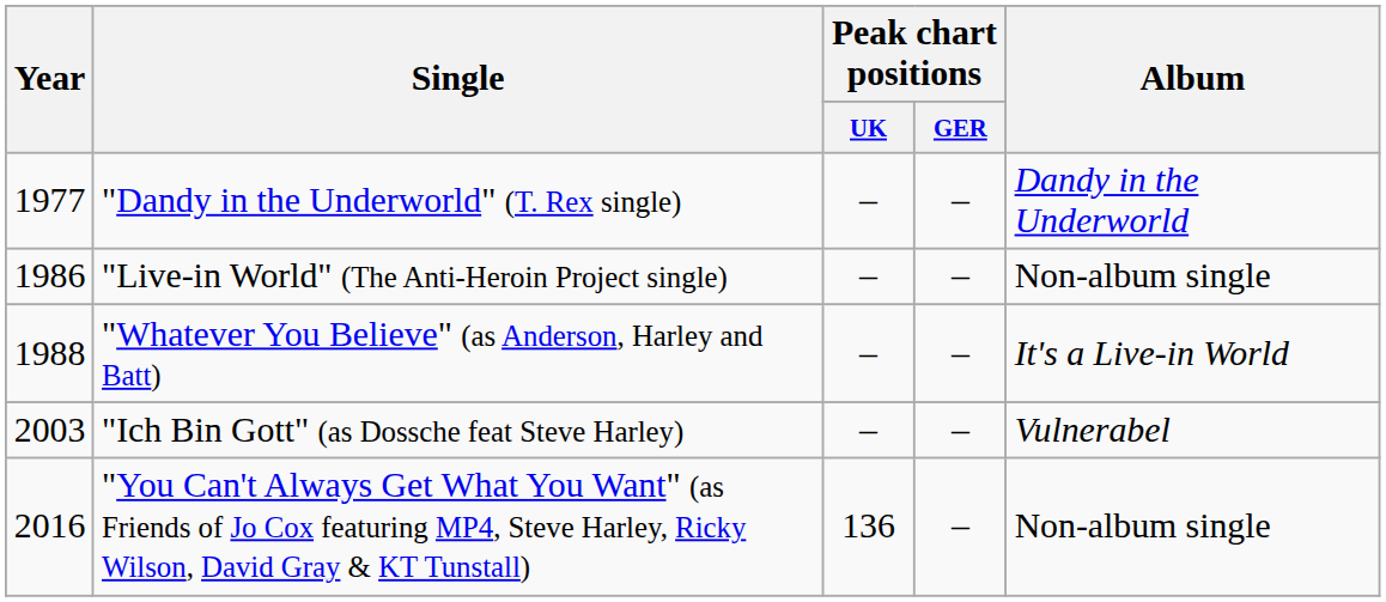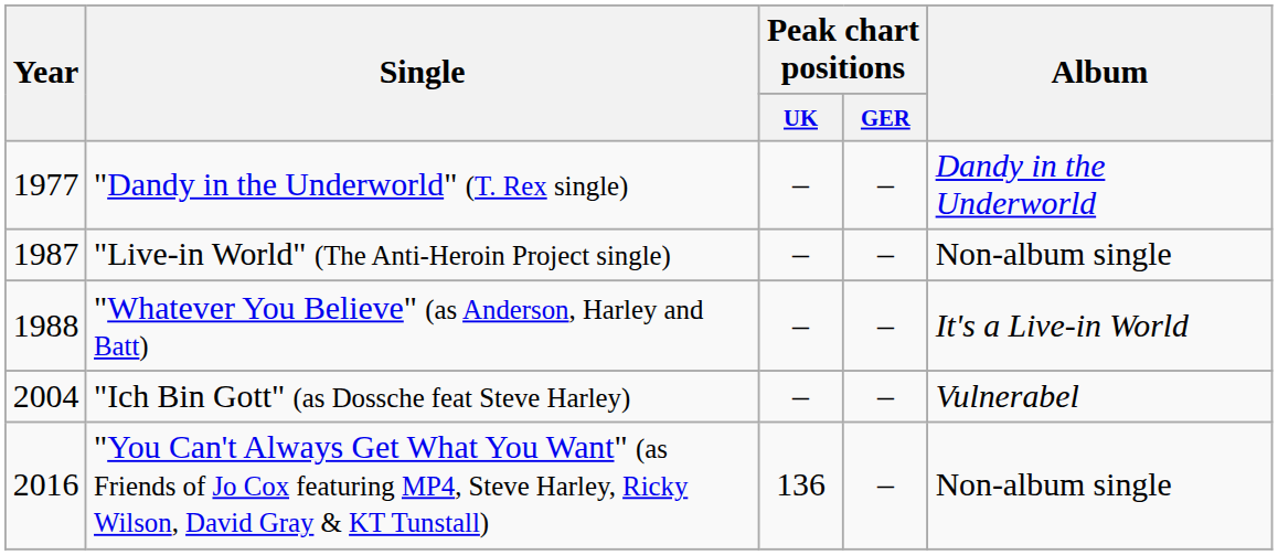 <table class="wikitable" style="text-align:center;">
 <tr>
 <th rowspan="2">Year</th>
 <th rowspan="2" style="width:20em;">Single</th>
 <th colspan="2">Peak chart positions</th>
 <th rowspan="2" style="width:10em;">Album</th>
 </tr>
 <tr style="font-size:smaller;">
 <th style="width:35px;"><small><a href='#'>UK</a></small><br></th>
 <th style="width:35px;"><small><a href='#'>GER</a></small><br></th>
 </tr>
 <tr>
 <td>1977</td>
 <td style="text-align:left;">"<a href='#'>Dandy in the Underworld</a>" <small>(<a href='#'>T. Rex</a> single)</small></td>
 <td>–</td>
 <td>–</td>
 <td style="text-align:left;"><em><a href='#'>Dandy in the Underworld</a></em></td>
 </tr>
 <tr>
-<td>1986</td>
+<td>1987</td>
 <td style="text-align:left;">"Live-in World" <small>(The Anti-Heroin Project single)</small></td>
 <td>–</td>
 <td>–</td>
 <td style="text-align:left;">Non-album single</td>
 </tr>
 <tr>
 <td>1988</td>
 <td style="text-align:left;">"<a href='#'>Whatever You Believe</a>" <small>(as <a href='#'>Anderson</a>, Harley and <a href='#'>Batt</a>)</small></td>
 <td>–</td>
 <td>–</td>
 <td style="text-align:left;"><em>It's a Live-in World</em></td>
 </tr>
 <tr>
-<td>2003</td>
+<td>2004</td>
 <td style="text-align:left;">"Ich Bin Gott" <small>(as Dossche feat Steve Harley)</small></td>
 <td>–</td>
 <td>–</td>
 <td style="text-align:left;"><em>Vulnerabel</em></td>
 </tr>
 <tr>
 <td>2016</td>
 <td style="text-align:left;">"<a href='#'>You Can't Always Get What You Want</a>" <small>(as Friends of <a href='#'>Jo Cox</a> featuring <a href='#'>MP4</a>, Steve Harley, <a href='#'>Ricky Wilson</a>, <a href='#'>David Gray</a> & <a href='#'>KT Tunstall</a>)</small></td>
 <td>136</td>
 <td>–</td>
 <td style="text-align:left;">Non-album single</td>
 </tr>
 </table>
